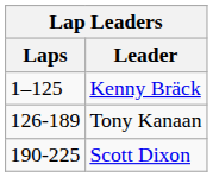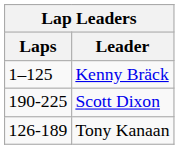 <table class="wikitable">
 <tr>
 <th colspan=2>Lap Leaders </th>
 </tr>
 <tr>
 <th>Laps</th>
 <th>Leader</th>
 </tr>
 <tr>
 <td>1–125</td>
 <td><a href='#'>Kenny Bräck</a></td>
 </tr>
 <tr>
+<td>190-225</td>
+<td><a href='#'>Scott Dixon</a></td>
+</tr>
+<tr>
 <td>126-189</td>
 <td>Tony Kanaan</td>
 </tr>
-<tr>
-<td>190-225</td>
-<td><a href='#'>Scott Dixon</a></td>
-</tr>
 </table>
